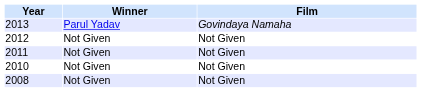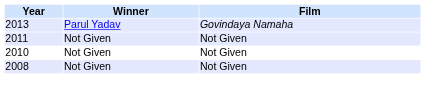 <table cellspacing="1" cellpadding="1" border="0" width="50%">
 <tr bgcolor="#d1e4fd">
 <th>Year</th>
 <th>Winner</th>
 <th>Film</th>
 </tr>
 <tr bgcolor="#e4e8ff">
 <td>2013</td>
 <td><a href='#'>Parul Yadav</a></td>
 <td><em>Govindaya Namaha</em></td>
-</tr>
-<tr>
-<td>2012</td>
-<td>Not Given</td>
-<td>Not Given</td>
-<td></td>
 </tr>
 <tr bgcolor="#e4e8ff">
 <td>2011</td>
 <td>Not Given</td>
 <td>Not Given</td>
 </tr>
 <tr>
 <td>2010</td>
 <td>Not Given</td>
 <td>Not Given</td>
 </tr>
 <tr bgcolor="#e4e8ff">
 <td>2008</td>
 <td>Not Given</td>
 <td>Not Given</td>
 </tr>
 </table>
